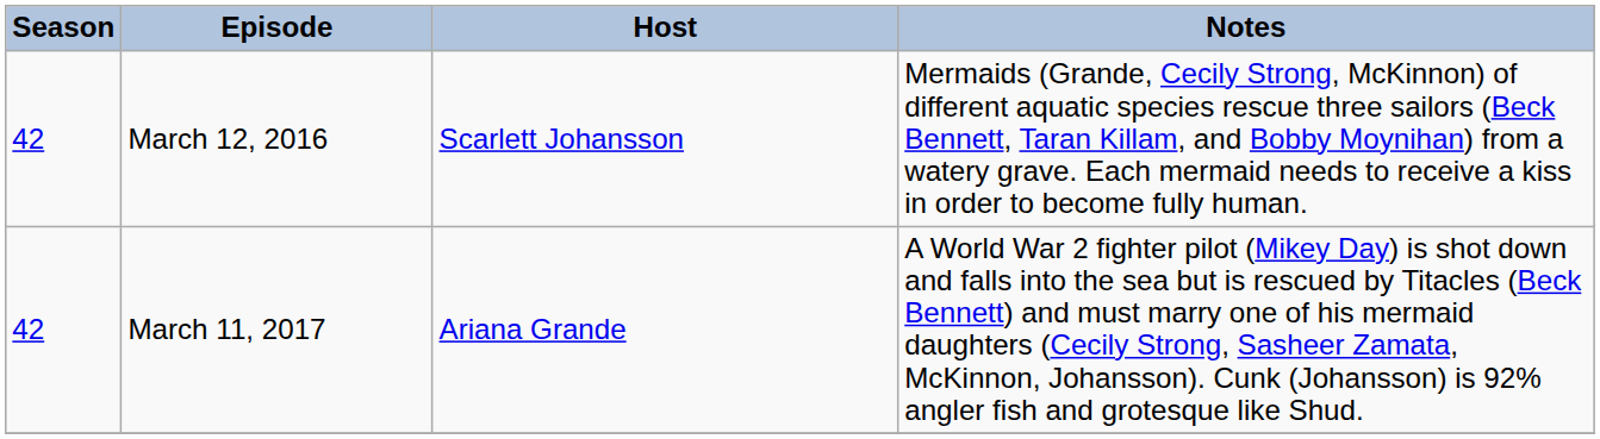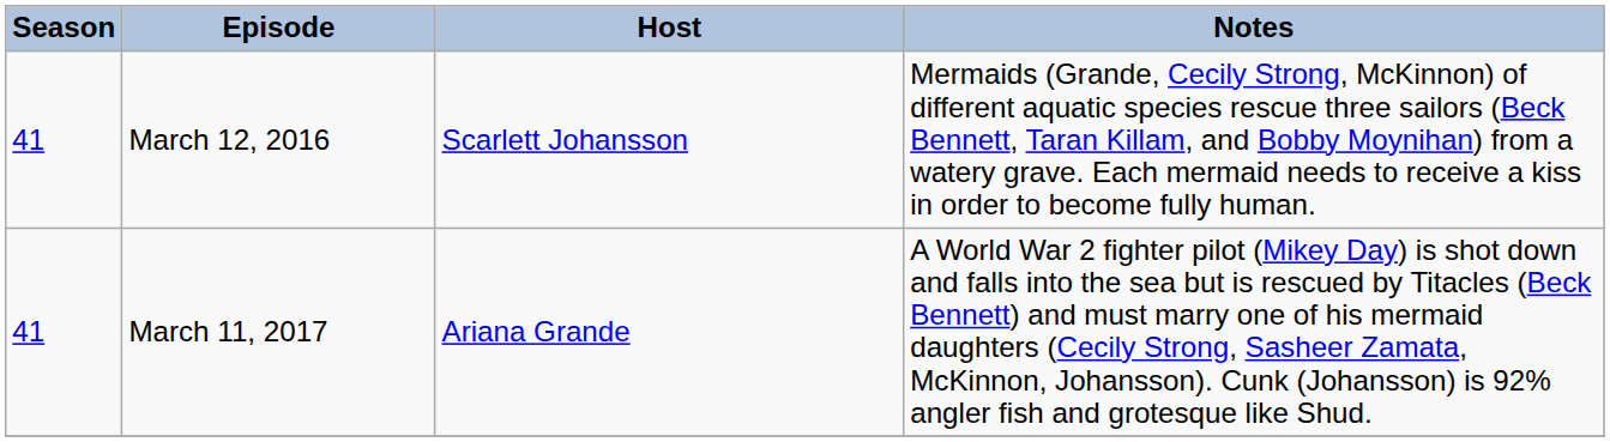 <table class="wikitable" style="width:100%;">
 <tr>
 <th style="background:#B0C4DE;" width="5%">Season</th>
 <th style="background:#B0C4DE;" width="20%">Episode</th>
 <th style="background:#B0C4DE;" width="30%">Host</th>
 <th style="background:#B0C4DE;" width="45%">Notes</th>
 </tr>
 <tr>
-<td><a href='#'>42</a></td>
+<td><a href='#'>41</a></td>
 <td>March 12, 2016</td>
 <td><a href='#'>Scarlett Johansson</a></td>
 <td>Mermaids (Grande, <a href='#'>Cecily Strong</a>, McKinnon) of different aquatic species rescue three sailors (<a href='#'>Beck Bennett</a>, <a href='#'>Taran Killam</a>, and <a href='#'>Bobby Moynihan</a>) from a watery grave. Each mermaid needs to receive a kiss in order to become fully human. </td>
 </tr>
 <tr>
-<td><a href='#'>42</a></td>
+<td><a href='#'>41</a></td>
 <td>March 11, 2017</td>
 <td><a href='#'>Ariana Grande</a></td>
 <td>A World War 2 fighter pilot (<a href='#'>Mikey Day</a>) is shot down and falls into the sea but is rescued by Titacles (<a href='#'>Beck Bennett</a>) and must marry one of his mermaid daughters (<a href='#'>Cecily Strong</a>, <a href='#'>Sasheer Zamata</a>, McKinnon, Johansson). Cunk (Johansson) is 92% angler fish and grotesque like Shud. </td>
 </tr>
 <tr>
 </tr>
 </table>
